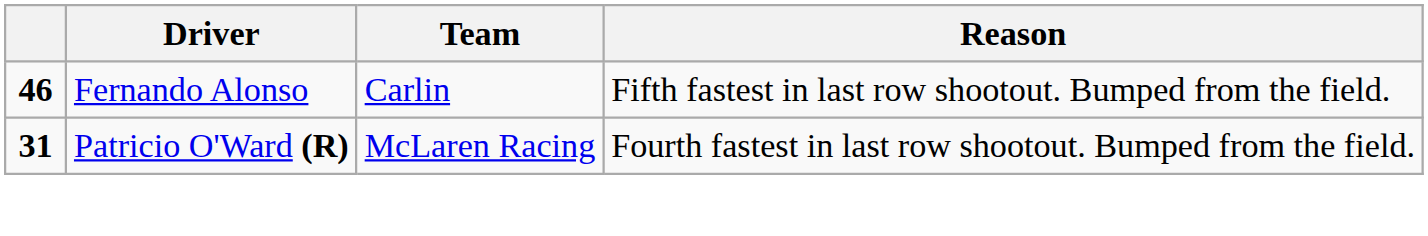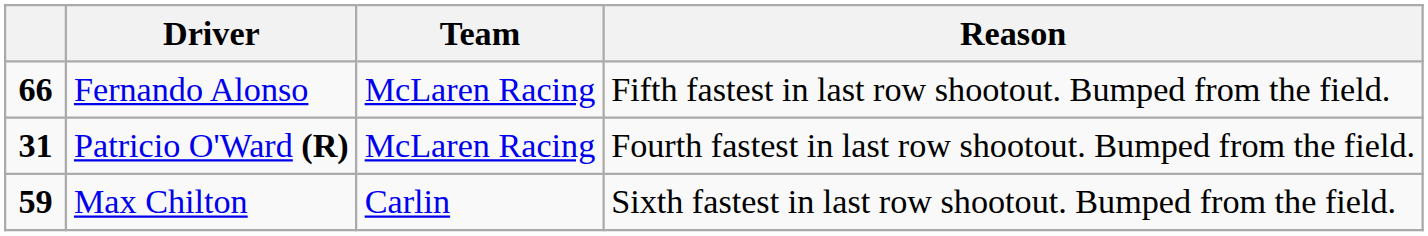 <table class="wikitable" style="font-size: 95%;">
 <tr>
 <th width="20"></th>
 <th>Driver</th>
 <th>Team</th>
 <th>Reason</th>
 </tr>
 <tr>
-<td style="text-align:center"><strong>46</strong></td>
+<td style="text-align:center"><strong>66</strong></td>
 <td> <a href='#'>Fernando Alonso</a></td>
-<td><a href='#'>Carlin</a></td>
+<td><a href='#'>McLaren Racing</a></td>
 <td>Fifth fastest in last row shootout. Bumped from the field.</td>
 </tr>
 <tr>
 <td style="text-align:center"><strong>31</strong></td>
 <td> <a href='#'>Patricio O'Ward</a> <strong>(R)</strong> </td>
 <td><a href='#'>McLaren Racing</a></td>
 <td>Fourth fastest in last row shootout. Bumped from the field.</td>
 </tr>
+<tr>
+<td style="text-align:center"><strong>59</strong></td>
+<td> <a href='#'>Max Chilton</a></td>
+<td><a href='#'>Carlin</a></td>
+<td>Sixth fastest in last row shootout. Bumped from the field.</td>
+</tr>
 </table>
